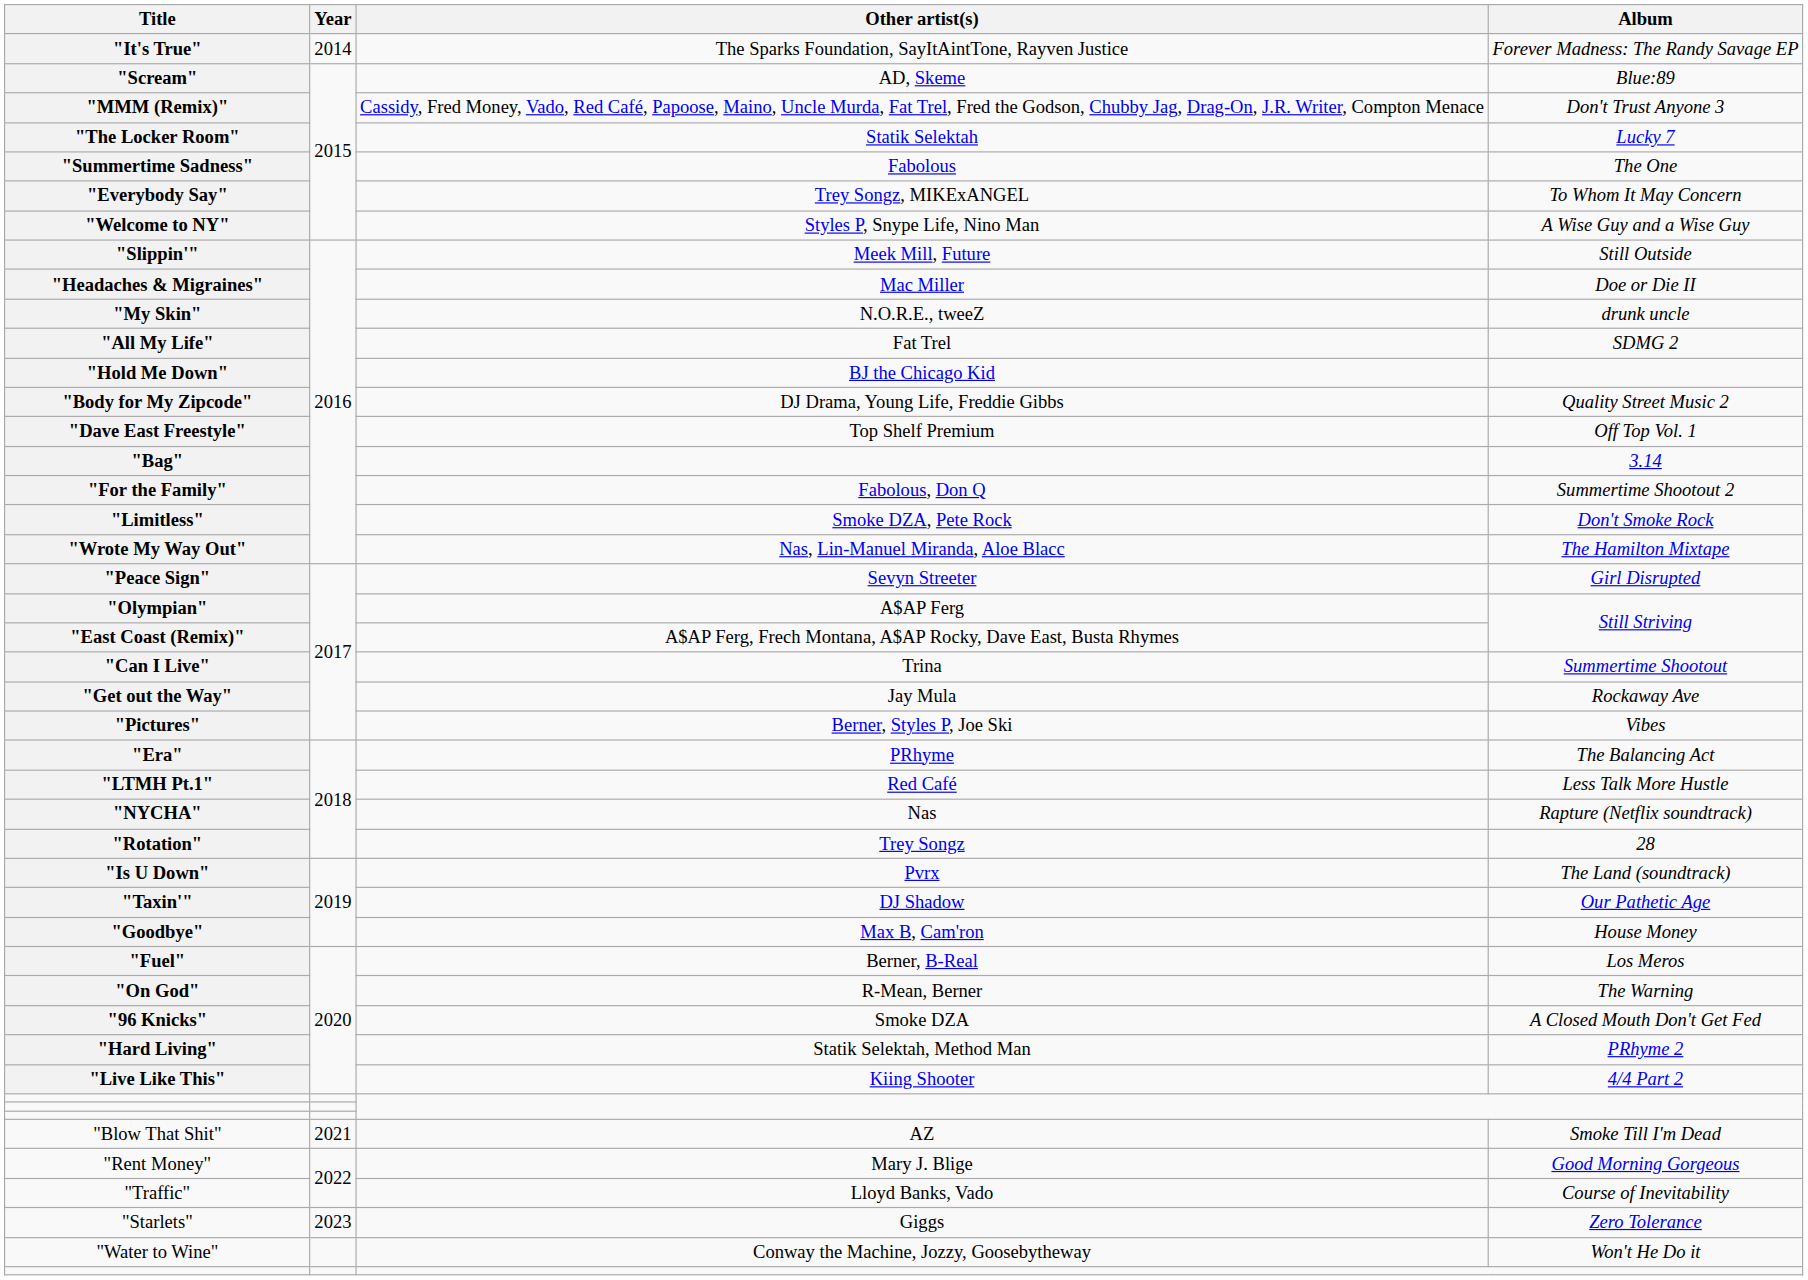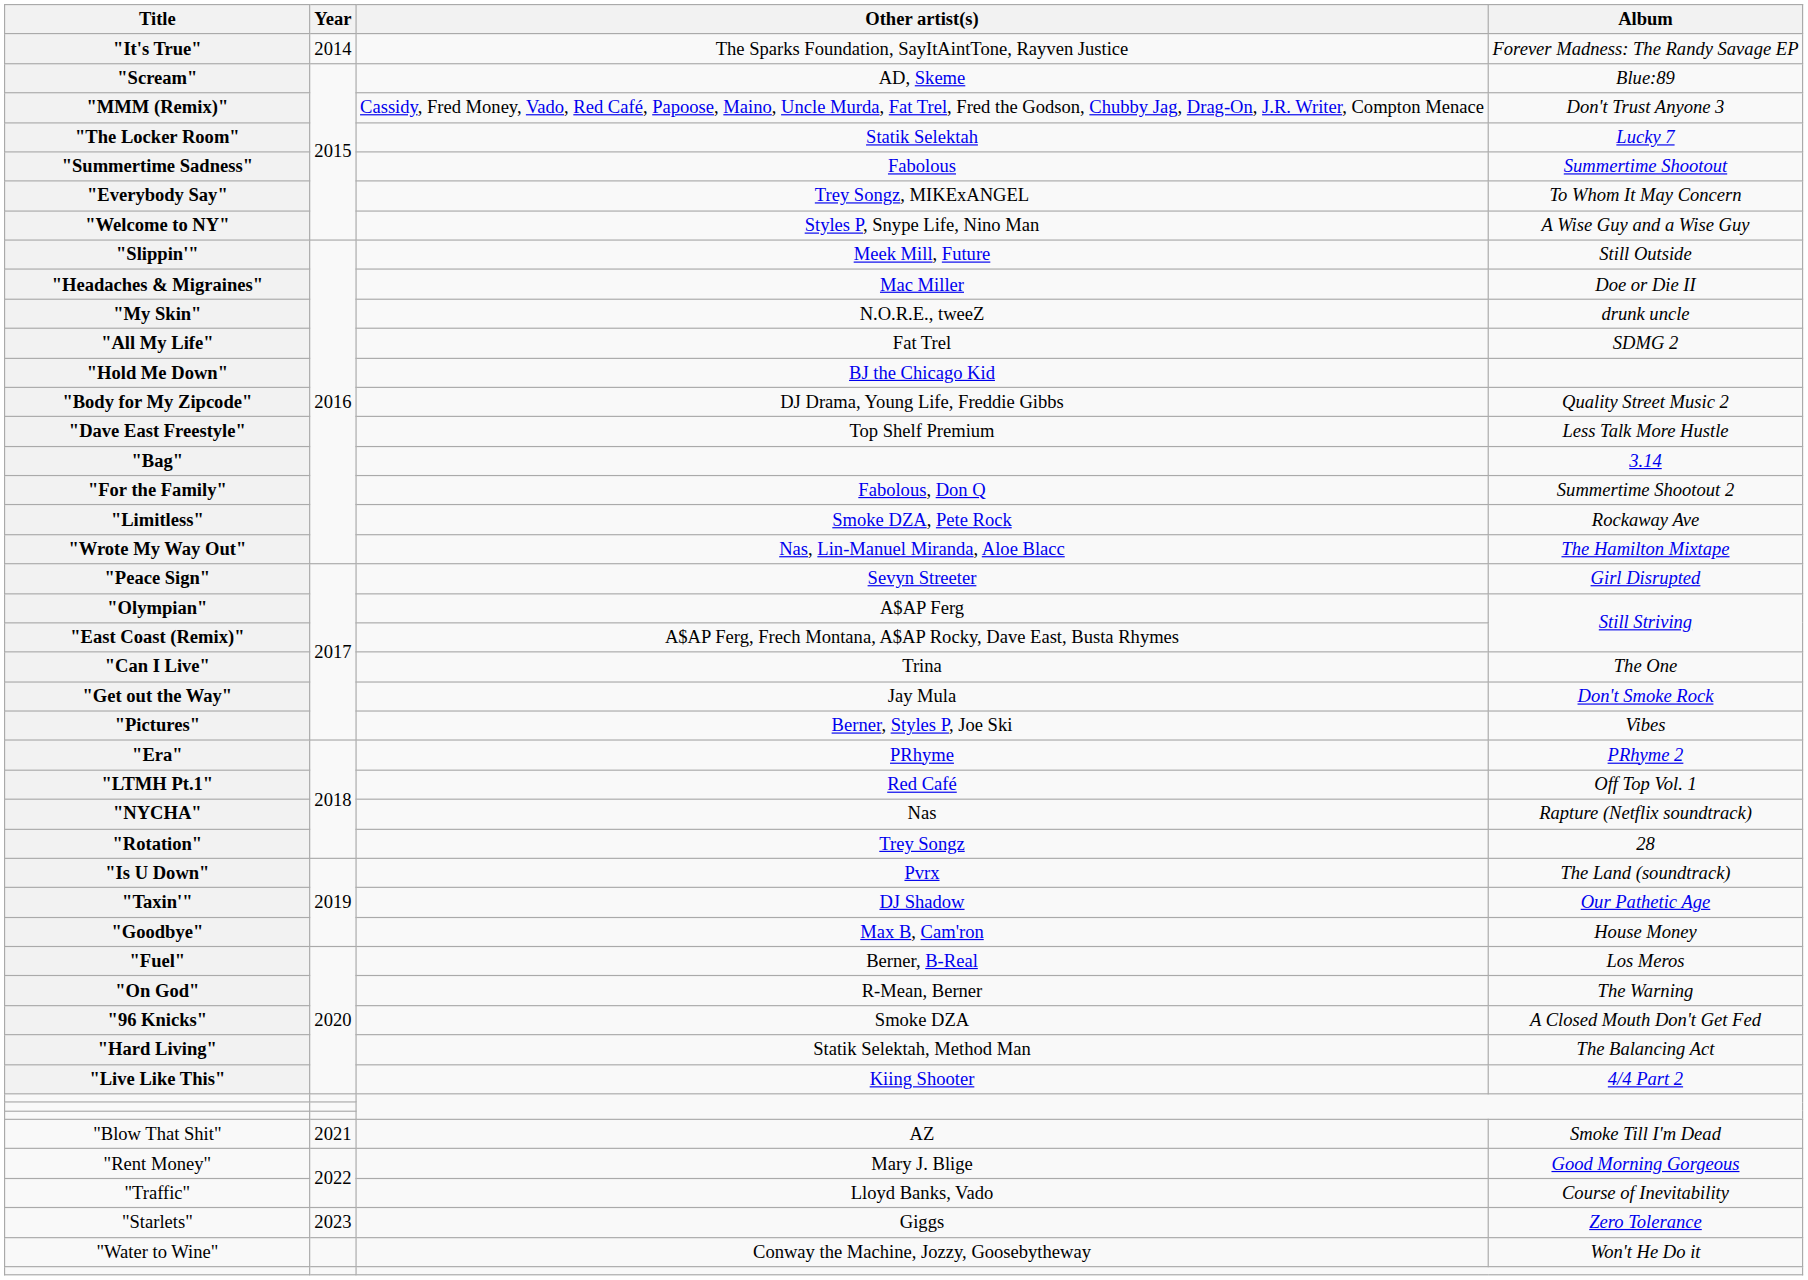 <table class="wikitable plainrowheaders" style="text-align:center;">
 <tr>
 <th scope="col" style="width:16em;">Title</th>
 <th scope="col">Year</th>
 <th scope="col">Other artist(s)</th>
 <th scope="col">Album</th>
 </tr>
 <tr>
 <th scope="row">"It's True"</th>
 <td>2014</td>
 <td>The Sparks Foundation, SayItAintTone, Rayven Justice</td>
 <td><em>Forever Madness: The Randy Savage EP</em></td>
 </tr>
 <tr>
 <th scope="row">"Scream"</th>
 <td rowspan="6">2015</td>
 <td>AD, <a href='#'>Skeme</a></td>
 <td><em>Blue:89</em></td>
 </tr>
 <tr>
 <th scope="row">"MMM (Remix)"</th>
 <td><a href='#'>Cassidy</a>, Fred Money, <a href='#'>Vado</a>, <a href='#'>Red Café</a>, <a href='#'>Papoose</a>, <a href='#'>Maino</a>, <a href='#'>Uncle Murda</a>, <a href='#'>Fat Trel</a>, Fred the Godson, <a href='#'>Chubby Jag</a>, <a href='#'>Drag-On</a>, <a href='#'>J.R. Writer</a>, Compton Menace</td>
 <td><em>Don't Trust Anyone 3</em></td>
 </tr>
 <tr>
 <th scope="row">"The Locker Room"</th>
 <td><a href='#'>Statik Selektah</a></td>
 <td><em><a href='#'>Lucky 7</a></em></td>
 </tr>
 <tr>
 <th scope="row">"Summertime Sadness"</th>
 <td><a href='#'>Fabolous</a></td>
-<td><em>The One</em></td>
+<td><em><a href='#'>Summertime Shootout</a></em></td>
 </tr>
 <tr>
 <th scope="row">"Everybody Say"</th>
 <td><a href='#'>Trey Songz</a>, MIKExANGEL</td>
 <td><em>To Whom It May Concern</em></td>
 </tr>
 <tr>
 <th scope="row">"Welcome to NY"</th>
 <td><a href='#'>Styles P</a>, Snype Life, Nino Man</td>
 <td><em>A Wise Guy and a Wise Guy</em></td>
 </tr>
 <tr>
 <th scope="row">"Slippin'"</th>
 <td rowspan="11">2016</td>
 <td><a href='#'>Meek Mill</a>, <a href='#'>Future</a></td>
 <td><em>Still Outside</em></td>
 </tr>
 <tr>
 <th scope="row">"Headaches & Migraines"</th>
 <td><a href='#'>Mac Miller</a></td>
 <td><em>Doe or Die II</em></td>
 </tr>
 <tr>
 <th>"My Skin"</th>
 <td>N.O.R.E., tweeZ</td>
 <td><em>drunk uncle</em></td>
 </tr>
 <tr>
 <th scope="row">"All My Life"</th>
 <td>Fat Trel</td>
 <td><em>SDMG 2</em></td>
 </tr>
 <tr>
 <th scope="row">"Hold Me Down"</th>
 <td><a href='#'>BJ the Chicago Kid</a></td>
 <td></td>
 </tr>
 <tr>
 <th>"Body for My Zipcode"</th>
 <td>DJ Drama, Young Life, Freddie Gibbs</td>
 <td><em>Quality Street Music 2</em></td>
 </tr>
 <tr>
 <th scope="row">"Dave East Freestyle"</th>
 <td>Top Shelf Premium</td>
-<td><em>Off Top Vol. 1</em></td>
+<td><em>Less Talk More Hustle</em></td>
 </tr>
 <tr>
 <th>"Bag"</th>
 <td></td>
 <td><em><a href='#'>3.14</a></em></td>
 </tr>
 <tr>
 <th scope="row">"For the Family"</th>
 <td><a href='#'>Fabolous</a>, <a href='#'>Don Q</a></td>
 <td><em>Summertime Shootout 2</em></td>
 </tr>
 <tr>
 <th scope="row">"Limitless"</th>
 <td><a href='#'>Smoke DZA</a>, <a href='#'>Pete Rock</a></td>
-<td><em><a href='#'>Don't Smoke Rock</a></em></td>
+<td><em>Rockaway Ave</em></td>
 </tr>
 <tr>
 <th scope="row">"Wrote My Way Out"</th>
 <td><a href='#'>Nas</a>, <a href='#'>Lin-Manuel Miranda</a>, <a href='#'>Aloe Blacc</a></td>
 <td><em><a href='#'>The Hamilton Mixtape</a></em></td>
 </tr>
 <tr>
 <th scope="row">"Peace Sign"</th>
 <td rowspan="6">2017</td>
 <td><a href='#'>Sevyn Streeter</a></td>
 <td><em><a href='#'>Girl Disrupted</a></em></td>
 </tr>
 <tr>
 <th>"Olympian"</th>
 <td>A$AP Ferg</td>
 <td rowspan="2"><a href='#'><em>Still Striving</em></a></td>
 </tr>
 <tr>
 <th>"East Coast (Remix)"</th>
 <td>A$AP Ferg, Frech Montana, A$AP Rocky, Dave East, Busta Rhymes</td>
 </tr>
 <tr>
 <th>"Can I Live"</th>
 <td>Trina</td>
-<td><em><a href='#'>Summertime Shootout</a></em></td>
+<td><em>The One</em></td>
 </tr>
 <tr>
 <th scope="row">"Get out the Way"</th>
 <td>Jay Mula</td>
-<td><em>Rockaway Ave</em></td>
+<td><em><a href='#'>Don't Smoke Rock</a></em></td>
 </tr>
 <tr>
 <th scope="row">"Pictures"</th>
 <td><a href='#'>Berner</a>, <a href='#'>Styles P</a>, Joe Ski</td>
 <td><em>Vibes</em></td>
 </tr>
 <tr>
 <th scope="row">"Era"</th>
 <td rowspan="4">2018</td>
 <td><a href='#'>PRhyme</a></td>
-<td><em>The Balancing Act</em></td>
+<td><em><a href='#'>PRhyme 2</a></em></td>
 </tr>
 <tr>
 <th scope="row">"LTMH Pt.1"</th>
 <td><a href='#'>Red Café</a></td>
-<td><em>Less Talk More Hustle</em></td>
+<td><em>Off Top Vol. 1</em></td>
 </tr>
 <tr>
 <th>"NYCHA"</th>
 <td>Nas</td>
 <td><em>Rapture (Netflix soundtrack)</em></td>
 </tr>
 <tr>
 <th scope="row">"Rotation"</th>
 <td><a href='#'>Trey Songz</a></td>
 <td><em>28</em></td>
 </tr>
 <tr>
 <th scope="row">"Is U Down"</th>
 <td rowspan="3">2019</td>
 <td><a href='#'>Pvrx</a></td>
 <td><em>The Land (soundtrack)</em></td>
 </tr>
 <tr>
 <th>"Taxin'"</th>
 <td><a href='#'>DJ Shadow</a></td>
 <td><a href='#'><em>Our Pathetic Age</em></a></td>
 </tr>
 <tr>
 <th scope="row">"Goodbye"</th>
 <td><a href='#'>Max B</a>, <a href='#'>Cam'ron</a></td>
 <td><em>House Money</em></td>
 </tr>
 <tr>
 <th scope="row">"Fuel"</th>
 <td rowspan="5">2020</td>
 <td>Berner, <a href='#'>B-Real</a></td>
 <td><em>Los Meros</em></td>
 </tr>
 <tr>
 <th scope="row">"On God"</th>
 <td>R-Mean, Berner</td>
 <td><em>The Warning</em></td>
 </tr>
 <tr>
 <th>"96 Knicks"</th>
 <td>Smoke DZA</td>
 <td><em>A Closed Mouth Don't Get Fed</em></td>
 </tr>
 <tr>
 <th>"Hard Living"</th>
 <td>Statik Selektah, Method Man</td>
-<td><em><a href='#'>PRhyme 2</a></em></td>
+<td><em>The Balancing Act</em></td>
 </tr>
 <tr>
 <th scope="row">"Live Like This"</th>
 <td><a href='#'>Kiing Shooter</a></td>
 <td><em><a href='#'>4/4 Part 2</a></em></td>
 </tr>
 <tr>
 <td></td>
 <td></td>
 </tr>
 <tr>
 <td></td>
 <td></td>
 </tr>
 <tr>
 <td></td>
 <td></td>
 </tr>
 <tr>
 <td>"Blow That Shit"</td>
 <td>2021</td>
 <td>AZ</td>
 <td><em>Smoke Till I'm Dead</em></td>
 </tr>
 <tr>
 <td>"Rent Money"</td>
 <td rowspan="2">2022</td>
 <td>Mary J. Blige</td>
 <td><a href='#'><em>Good Morning Gorgeous</em></a></td>
 </tr>
 <tr>
 <td>"Traffic"</td>
 <td>Lloyd Banks, Vado</td>
 <td><em>Course of Inevitability</em></td>
 </tr>
 <tr>
 <td>"Starlets"</td>
 <td>2023</td>
 <td>Giggs</td>
 <td><a href='#'><em>Zero Tolerance</em></a></td>
 </tr>
 <tr>
 <td>"Water to Wine"</td>
 <td></td>
 <td>Conway the Machine, Jozzy, Goosebytheway</td>
 <td><em>Won't He Do it</em></td>
 </tr>
 <tr>
 <td></td>
 <td></td>
 </tr>
 </table>
